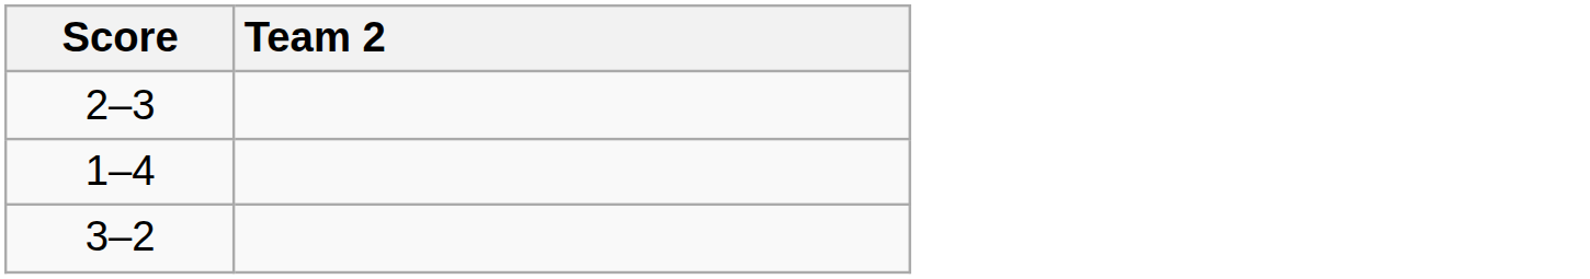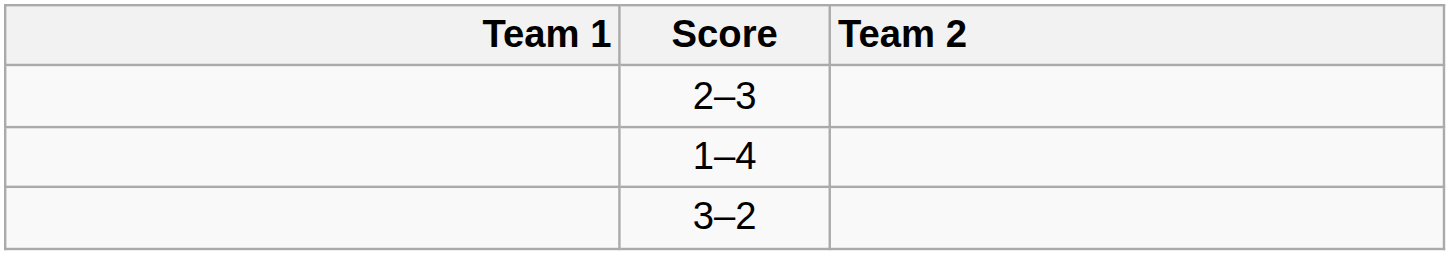 <table class="wikitable" style="text-align: center">
 <tr>
+<th style="text-align: right" width=250>Team 1</th>
 <th width="80">Score</th>
 <th style="text-align: left" width=250>Team 2</th>
 </tr>
 <tr>
+<td style="text-align: right"></td>
 <td>2–3</td>
 <td style="text-align: left"><strong></strong></td>
 </tr>
 <tr>
+<td style="text-align: right"></td>
 <td>1–4</td>
 <td style="text-align: left"><strong></strong></td>
 </tr>
 <tr>
+<td style="text-align: right"><strong></strong></td>
 <td>3–2</td>
 <td style="text-align: left"></td>
 </tr>
 </table>
